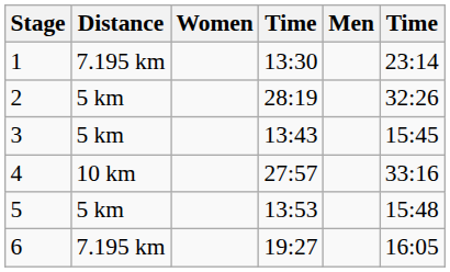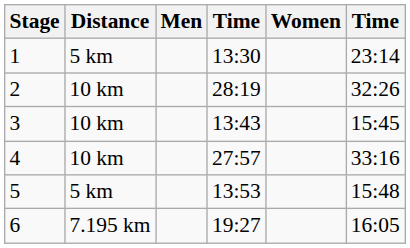 <table class = "wikitable">
 <tr>
 <th>Stage</th>
 <th>Distance</th>
+<th>Men</th>
+<th>Time</th>
 <th>Women</th>
-<th>Time</th>
-<th>Men</th>
 <th>Time</th>
 </tr>
 <tr>
 <td>1</td>
-<td>7.195 km</td>
+<td>5 km</td>
 <td></td>
 <td>13:30</td>
 <td></td>
 <td>23:14</td>
 </tr>
 <tr>
 <td>2</td>
-<td>5 km</td>
+<td>10 km</td>
 <td></td>
 <td>28:19</td>
 <td></td>
 <td>32:26</td>
 </tr>
 <tr>
 <td>3</td>
-<td>5 km</td>
+<td>10 km</td>
 <td></td>
 <td>13:43</td>
 <td></td>
 <td>15:45</td>
 </tr>
 <tr>
 <td>4</td>
 <td>10 km</td>
 <td></td>
 <td>27:57</td>
 <td></td>
 <td>33:16</td>
 </tr>
 <tr>
 <td>5</td>
 <td>5 km</td>
 <td></td>
 <td>13:53</td>
 <td></td>
 <td>15:48</td>
 </tr>
 <tr>
 <td>6</td>
 <td>7.195 km</td>
 <td></td>
 <td>19:27</td>
 <td></td>
 <td>16:05</td>
 </tr>
 </table>
